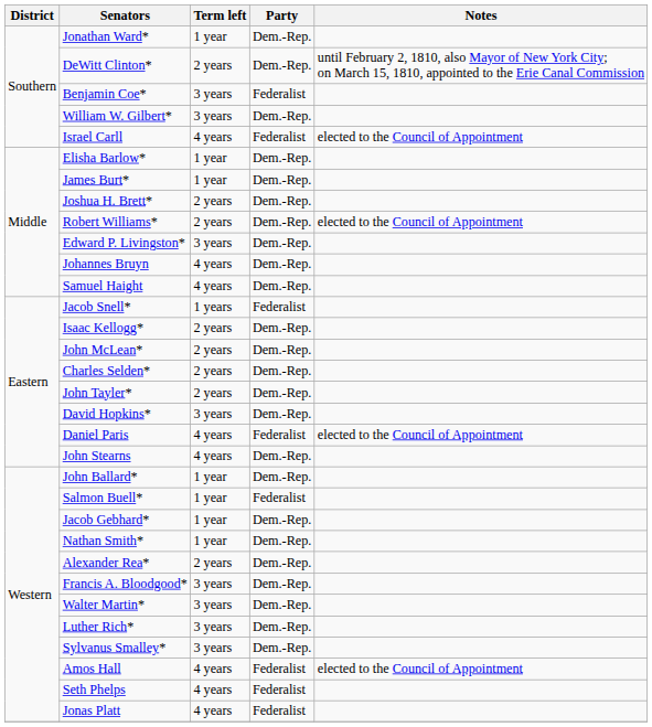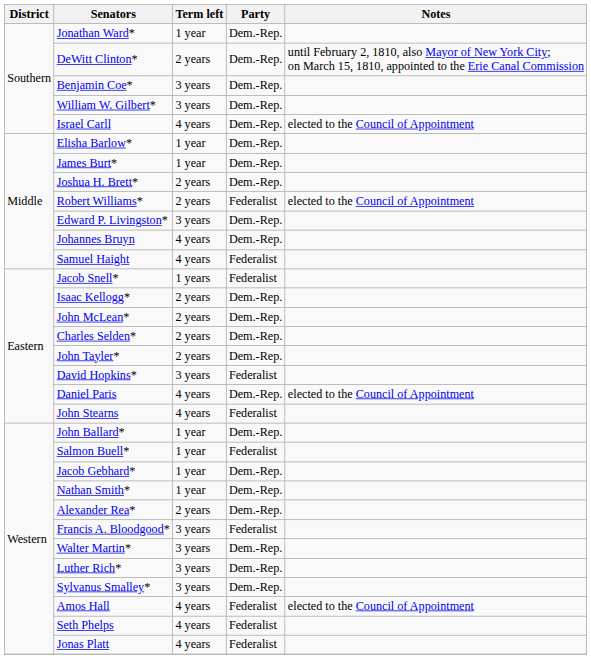 <table class=wikitable>
 <tr>
 <th>District</th>
 <th>Senators</th>
 <th>Term left</th>
 <th>Party</th>
 <th>Notes</th>
 </tr>
 <tr>
 <td rowspan="5">Southern</td>
 <td><a href='#'>Jonathan Ward</a>*</td>
 <td>1 year</td>
 <td>Dem.-Rep.</td>
 <td></td>
 </tr>
 <tr>
 <td><a href='#'>DeWitt Clinton</a>*</td>
 <td>2 years</td>
 <td>Dem.-Rep.</td>
 <td>until February 2, 1810, also <a href='#'>Mayor of New York City</a>; <br>on March 15, 1810, appointed to the <a href='#'>Erie Canal Commission</a></td>
 </tr>
 <tr>
 <td><a href='#'>Benjamin Coe</a>*</td>
 <td>3 years</td>
-<td>Federalist</td>
+<td>Dem.-Rep.</td>
 <td></td>
 </tr>
 <tr>
 <td><a href='#'>William W. Gilbert</a>*</td>
 <td>3 years</td>
 <td>Dem.-Rep.</td>
 <td></td>
 </tr>
 <tr>
 <td><a href='#'>Israel Carll</a></td>
 <td>4 years</td>
-<td>Federalist</td>
+<td>Dem.-Rep.</td>
 <td>elected to the <a href='#'>Council of Appointment</a></td>
 </tr>
 <tr>
 <td rowspan="7">Middle</td>
 <td><a href='#'>Elisha Barlow</a>*</td>
 <td>1 year</td>
 <td>Dem.-Rep.</td>
 <td></td>
 </tr>
 <tr>
 <td><a href='#'>James Burt</a>*</td>
 <td>1 year</td>
 <td>Dem.-Rep.</td>
 <td></td>
 </tr>
 <tr>
 <td><a href='#'>Joshua H. Brett</a>*</td>
 <td>2 years</td>
 <td>Dem.-Rep.</td>
 <td></td>
 </tr>
 <tr>
 <td><a href='#'>Robert Williams</a>*</td>
 <td>2 years</td>
-<td>Dem.-Rep.</td>
+<td>Federalist</td>
 <td>elected to the <a href='#'>Council of Appointment</a></td>
 </tr>
 <tr>
 <td><a href='#'>Edward P. Livingston</a>*</td>
 <td>3 years</td>
 <td>Dem.-Rep.</td>
 <td></td>
 </tr>
 <tr>
 <td><a href='#'>Johannes Bruyn</a></td>
 <td>4 years</td>
 <td>Dem.-Rep.</td>
 <td></td>
 </tr>
 <tr>
 <td><a href='#'>Samuel Haight</a></td>
 <td>4 years</td>
-<td>Dem.-Rep.</td>
+<td>Federalist</td>
 <td></td>
 </tr>
 <tr>
 <td rowspan="8">Eastern</td>
 <td><a href='#'>Jacob Snell</a>*</td>
 <td>1 years</td>
 <td>Federalist</td>
 <td></td>
 </tr>
 <tr>
 <td><a href='#'>Isaac Kellogg</a>*</td>
 <td>2 years</td>
 <td>Dem.-Rep.</td>
 <td></td>
 </tr>
 <tr>
 <td><a href='#'>John McLean</a>*</td>
 <td>2 years</td>
 <td>Dem.-Rep.</td>
 <td></td>
 </tr>
 <tr>
 <td><a href='#'>Charles Selden</a>*</td>
 <td>2 years</td>
 <td>Dem.-Rep.</td>
 <td></td>
 </tr>
 <tr>
 <td><a href='#'>John Tayler</a>*</td>
 <td>2 years</td>
 <td>Dem.-Rep.</td>
 <td></td>
 </tr>
 <tr>
 <td><a href='#'>David Hopkins</a>*</td>
 <td>3 years</td>
-<td>Dem.-Rep.</td>
+<td>Federalist</td>
 <td></td>
 </tr>
 <tr>
 <td><a href='#'>Daniel Paris</a></td>
 <td>4 years</td>
-<td>Federalist</td>
+<td>Dem.-Rep.</td>
 <td>elected to the <a href='#'>Council of Appointment</a></td>
 </tr>
 <tr>
 <td><a href='#'>John Stearns</a></td>
 <td>4 years</td>
-<td>Dem.-Rep.</td>
+<td>Federalist</td>
 <td></td>
 </tr>
 <tr>
 <td rowspan="12">Western</td>
 <td><a href='#'>John Ballard</a>*</td>
 <td>1 year</td>
 <td>Dem.-Rep.</td>
 <td></td>
 </tr>
 <tr>
 <td><a href='#'>Salmon Buell</a>*</td>
 <td>1 year</td>
 <td>Federalist</td>
 <td></td>
 </tr>
 <tr>
 <td><a href='#'>Jacob Gebhard</a>*</td>
 <td>1 year</td>
 <td>Dem.-Rep.</td>
 <td></td>
 </tr>
 <tr>
 <td><a href='#'>Nathan Smith</a>*</td>
 <td>1 year</td>
 <td>Dem.-Rep.</td>
 <td></td>
 </tr>
 <tr>
 <td><a href='#'>Alexander Rea</a>*</td>
 <td>2 years</td>
 <td>Dem.-Rep.</td>
 <td></td>
 </tr>
 <tr>
 <td><a href='#'>Francis A. Bloodgood</a>*</td>
 <td>3 years</td>
-<td>Dem.-Rep.</td>
+<td>Federalist</td>
 <td></td>
 </tr>
 <tr>
 <td><a href='#'>Walter Martin</a>*</td>
 <td>3 years</td>
 <td>Dem.-Rep.</td>
 <td></td>
 </tr>
 <tr>
 <td><a href='#'>Luther Rich</a>*</td>
 <td>3 years</td>
 <td>Dem.-Rep.</td>
 <td></td>
 </tr>
 <tr>
 <td><a href='#'>Sylvanus Smalley</a>*</td>
 <td>3 years</td>
 <td>Dem.-Rep.</td>
 <td></td>
 </tr>
 <tr>
 <td><a href='#'>Amos Hall</a></td>
 <td>4 years</td>
 <td>Federalist</td>
 <td>elected to the <a href='#'>Council of Appointment</a></td>
 </tr>
 <tr>
 <td><a href='#'>Seth Phelps</a></td>
 <td>4 years</td>
 <td>Federalist</td>
 <td></td>
 </tr>
 <tr>
 <td><a href='#'>Jonas Platt</a></td>
 <td>4 years</td>
 <td>Federalist</td>
 <td></td>
 </tr>
 <tr>
 </tr>
 </table>
